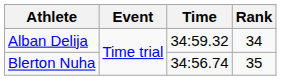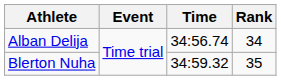 <table class=wikitable style="font-size:90%;">
 <tr>
 <th>Athlete</th>
 <th>Event</th>
 <th>Time</th>
 <th>Rank</th>
 </tr>
 <tr align=center>
 <td align=left><a href='#'>Alban Delija</a></td>
 <td align=left rowspan=2><a href='#'>Time trial</a></td>
-<td>34:59.32</td>
+<td>34:56.74</td>
 <td>34</td>
 </tr>
 <tr align=center>
 <td align=left><a href='#'>Blerton Nuha</a></td>
-<td>34:56.74</td>
+<td>34:59.32</td>
 <td>35</td>
 </tr>
 </table>
